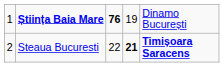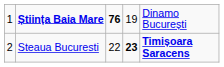 <table class="wikitable gauche" cellpadding="0" cellspacing="0" style="font-size:90%;">
 <tr>
 <td>1</td>
 <td><strong><a href='#'>Știința Baia Mare</a></strong></td>
 <td><strong>76</strong></td>
 <td>19</td>
 <td width="100"><a href='#'>Dinamo București</a></td>
 </tr>
 <tr>
 <td>2</td>
 <td><a href='#'>Steaua Bucuresti</a></td>
 <td>22</td>
-<td><strong>21</strong></td>
+<td><strong>23</strong></td>
 <td><strong><a href='#'>Timișoara Saracens</a></strong></td>
 </tr>
 </table>
